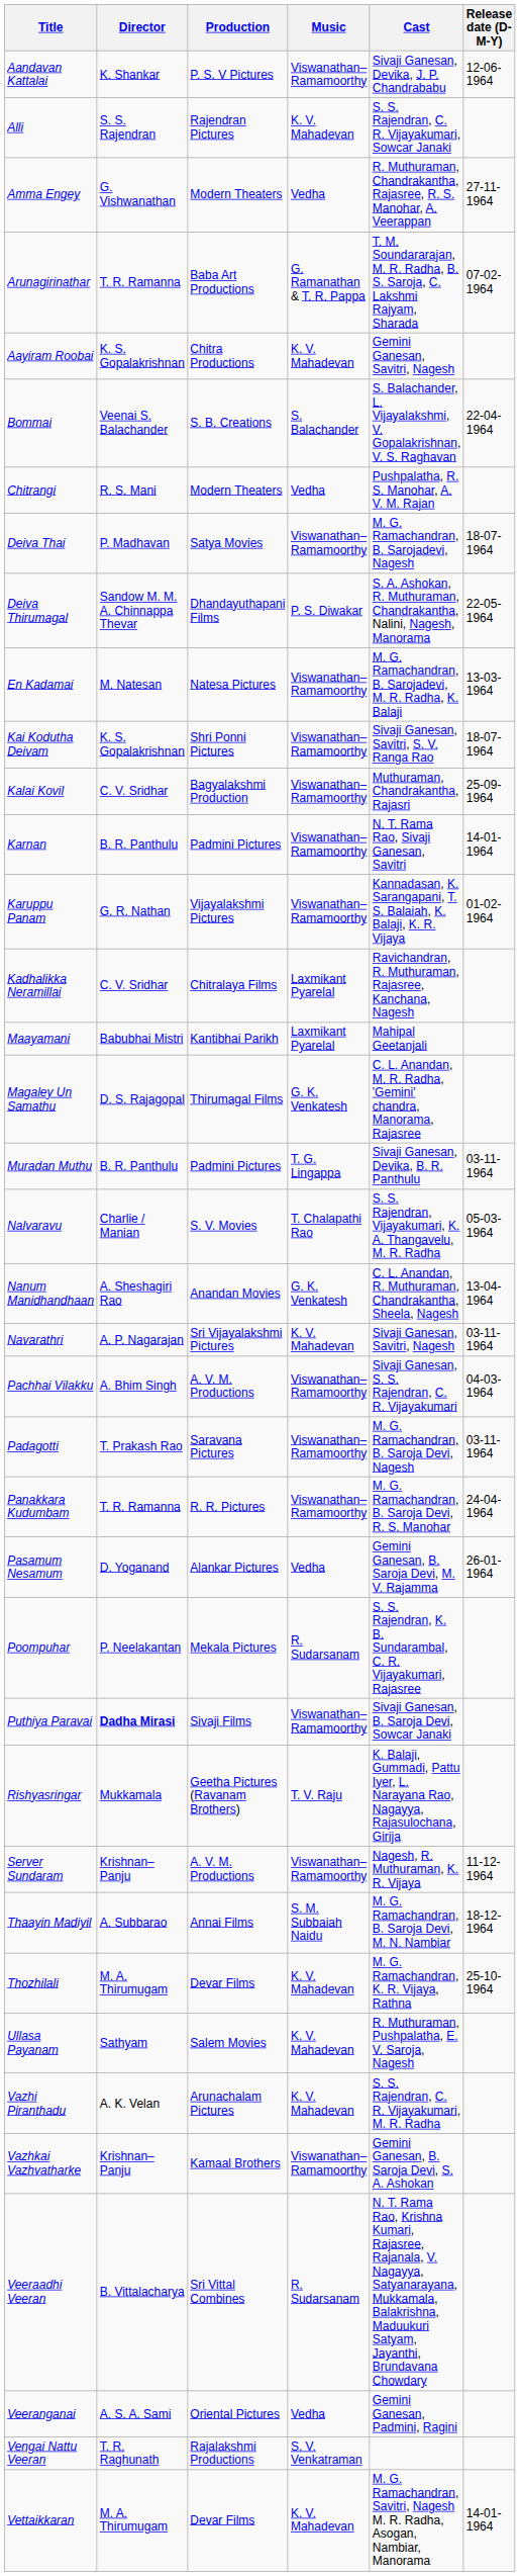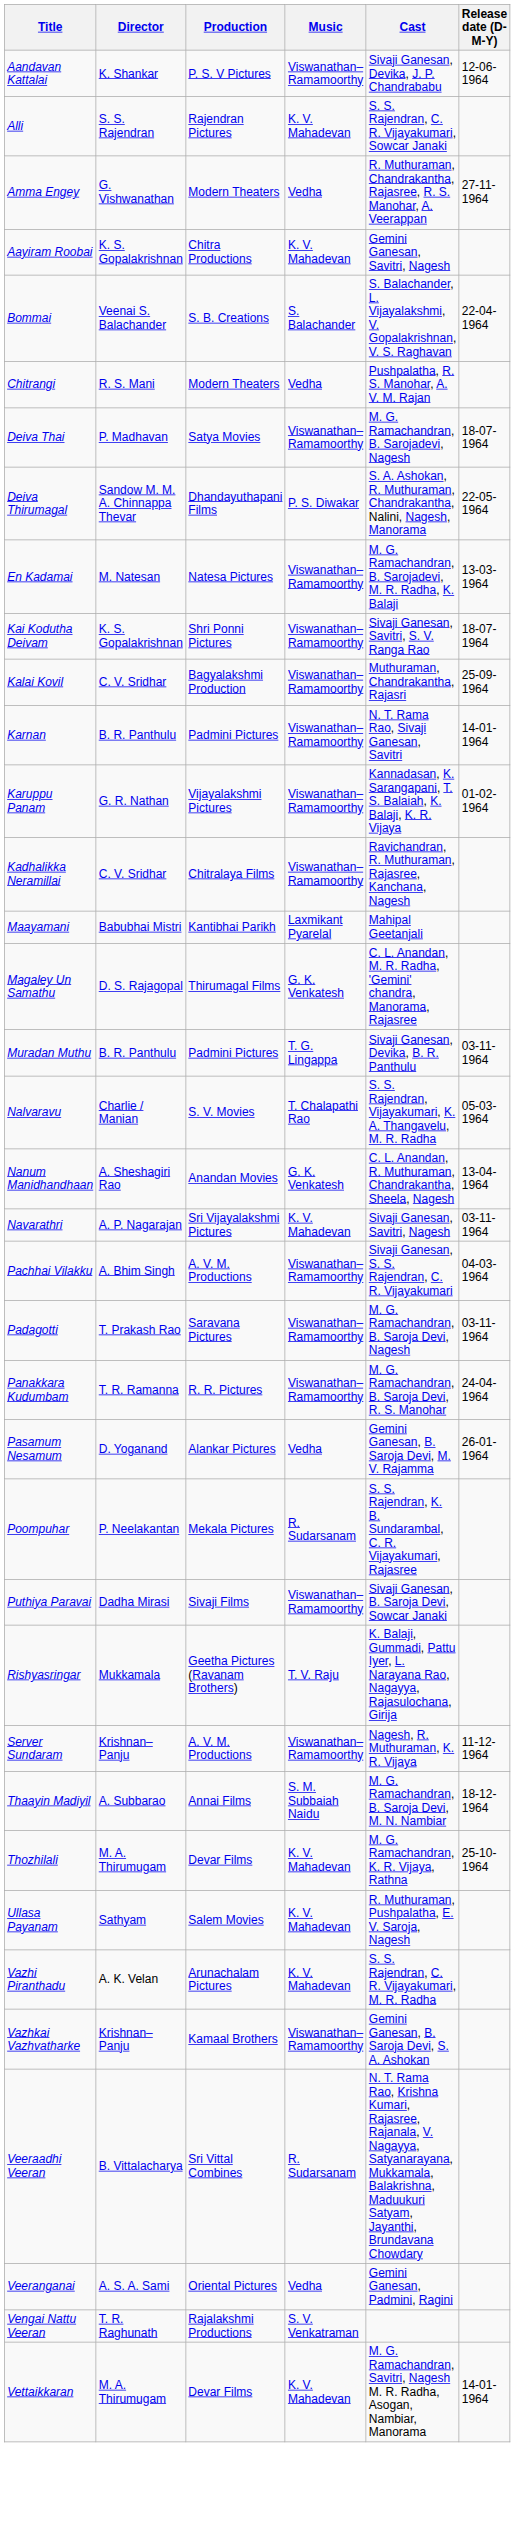 <table class="wikitable">
 <tr>
 <th><a href='#'>Title</a></th>
 <th><a href='#'>Director</a></th>
 <th><a href='#'>Production</a></th>
 <th><a href='#'>Music</a></th>
 <th><a href='#'>Cast</a></th>
 <th>Release date (D-M-Y)</th>
 </tr>
 <tr -->
 <td><em><a href='#'>Aandavan Kattalai</a></em></td>
 <td><a href='#'>K. Shankar</a></td>
 <td><a href='#'>P. S. V Pictures</a></td>
 <td><a href='#'>Viswanathan–Ramamoorthy</a></td>
 <td><a href='#'>Sivaji Ganesan</a>, <a href='#'>Devika</a>, <a href='#'>J. P. Chandrababu</a></td>
 <td>12-06-1964</td>
 </tr>
 <tr --->
 <td><em><a href='#'>Alli</a></em></td>
 <td><a href='#'>S. S. Rajendran</a></td>
 <td><a href='#'>Rajendran Pictures</a></td>
 <td><a href='#'>K. V. Mahadevan</a></td>
 <td><a href='#'>S. S. Rajendran</a>, <a href='#'>C. R. Vijayakumari</a>, <a href='#'>Sowcar Janaki</a></td>
 <td></td>
 </tr>
 <tr --->
 <td><em><a href='#'>Amma Engey</a></em></td>
 <td><a href='#'>G. Vishwanathan</a></td>
 <td><a href='#'>Modern Theaters</a></td>
 <td><a href='#'>Vedha</a></td>
 <td><a href='#'>R. Muthuraman</a>, <a href='#'>Chandrakantha</a>, <a href='#'>Rajasree</a>, <a href='#'>R. S. Manohar</a>, <a href='#'>A. Veerappan</a></td>
 <td>27-11-1964</td>
-</tr>
-<tr --->
-<td><em><a href='#'>Arunagirinathar</a></em></td>
-<td><a href='#'>T. R. Ramanna</a></td>
-<td><a href='#'>Baba Art Productions</a></td>
-<td><a href='#'>G. Ramanathan</a> & <a href='#'>T. R. Pappa</a></td>
-<td><a href='#'>T. M. Soundararajan</a>, <a href='#'>M. R. Radha</a>, <a href='#'>B. S. Saroja</a>, <a href='#'>C. Lakshmi Rajyam</a>, <a href='#'>Sharada</a></td>
-<td>07-02-1964</td>
 </tr>
 <tr --->
 <td><em><a href='#'>Aayiram Roobai</a></em></td>
 <td><a href='#'>K. S. Gopalakrishnan</a></td>
 <td><a href='#'>Chitra Productions</a></td>
 <td><a href='#'>K. V. Mahadevan</a></td>
 <td><a href='#'>Gemini Ganesan</a>, <a href='#'>Savitri</a>, <a href='#'>Nagesh</a></td>
 <td></td>
 </tr>
 <tr --->
 <td><em><a href='#'>Bommai</a></em></td>
 <td><a href='#'>Veenai S. Balachander</a></td>
 <td><a href='#'>S. B. Creations</a></td>
 <td><a href='#'>S. Balachander</a></td>
 <td><a href='#'>S. Balachander</a>, <a href='#'>L. Vijayalakshmi</a>, <a href='#'>V. Gopalakrishnan</a>, <a href='#'>V. S. Raghavan</a></td>
 <td>22-04-1964</td>
 </tr>
 <tr --->
 <td><em><a href='#'>Chitrangi</a></em></td>
 <td><a href='#'>R. S. Mani</a></td>
 <td><a href='#'>Modern Theaters</a></td>
 <td><a href='#'>Vedha</a></td>
 <td><a href='#'>Pushpalatha</a>, <a href='#'>R. S. Manohar</a>, <a href='#'>A. V. M. Rajan</a></td>
 <td></td>
 </tr>
 <tr --->
 <td><em><a href='#'>Deiva Thai</a></em></td>
 <td><a href='#'>P. Madhavan</a></td>
 <td><a href='#'>Satya Movies</a></td>
 <td><a href='#'>Viswanathan–Ramamoorthy</a></td>
 <td><a href='#'>M. G. Ramachandran</a>, <a href='#'>B. Sarojadevi</a>, <a href='#'>Nagesh</a></td>
 <td>18-07-1964</td>
 </tr>
 <tr --->
 <td><em><a href='#'>Deiva Thirumagal</a></em></td>
 <td><a href='#'>Sandow M. M. A. Chinnappa Thevar</a></td>
 <td><a href='#'>Dhandayuthapani Films</a></td>
 <td><a href='#'>P. S. Diwakar</a></td>
 <td><a href='#'>S. A. Ashokan</a>, <a href='#'>R. Muthuraman</a>, <a href='#'>Chandrakantha</a>, Nalini, <a href='#'>Nagesh</a>, <a href='#'>Manorama</a></td>
 <td>22-05-1964</td>
 </tr>
 <tr --->
 <td><em><a href='#'>En Kadamai</a></em></td>
 <td><a href='#'>M. Natesan</a></td>
 <td><a href='#'>Natesa Pictures</a></td>
 <td><a href='#'>Viswanathan–Ramamoorthy</a></td>
 <td><a href='#'>M. G. Ramachandran</a>, <a href='#'>B. Sarojadevi</a>, <a href='#'>M. R. Radha</a>, <a href='#'>K. Balaji</a></td>
 <td>13-03-1964</td>
 </tr>
 <tr --->
 <td><em><a href='#'>Kai Kodutha Deivam</a></em></td>
 <td><a href='#'>K. S. Gopalakrishnan</a></td>
 <td><a href='#'>Shri Ponni Pictures</a></td>
 <td><a href='#'>Viswanathan–Ramamoorthy</a></td>
 <td><a href='#'>Sivaji Ganesan</a>, <a href='#'>Savitri</a>, <a href='#'>S. V. Ranga Rao</a></td>
 <td>18-07-1964</td>
 </tr>
 <tr --->
 <td><em><a href='#'>Kalai Kovil</a></em></td>
 <td><a href='#'>C. V. Sridhar</a></td>
 <td><a href='#'>Bagyalakshmi Production</a></td>
 <td><a href='#'>Viswanathan–Ramamoorthy</a></td>
 <td><a href='#'>Muthuraman</a>, <a href='#'>Chandrakantha</a>, <a href='#'>Rajasri</a></td>
 <td>25-09-1964</td>
 </tr>
 <tr --->
 <td><em><a href='#'>Karnan</a></em></td>
 <td><a href='#'>B. R. Panthulu</a></td>
 <td><a href='#'>Padmini Pictures</a></td>
 <td><a href='#'>Viswanathan–Ramamoorthy</a></td>
 <td><a href='#'>N. T. Rama Rao</a>, <a href='#'>Sivaji Ganesan</a>, <a href='#'>Savitri</a></td>
 <td>14-01-1964</td>
 </tr>
 <tr --->
 <td><em><a href='#'>Karuppu Panam</a></em></td>
 <td><a href='#'>G. R. Nathan</a></td>
 <td><a href='#'>Vijayalakshmi Pictures</a></td>
 <td><a href='#'>Viswanathan–Ramamoorthy</a></td>
 <td><a href='#'>Kannadasan</a>, <a href='#'>K. Sarangapani</a>, <a href='#'>T. S. Balaiah</a>, <a href='#'>K. Balaji</a>, <a href='#'>K. R. Vijaya</a></td>
 <td>01-02-1964</td>
 </tr>
 <tr --->
 <td><em><a href='#'>Kadhalikka Neramillai</a></em></td>
 <td><a href='#'>C. V. Sridhar</a></td>
 <td><a href='#'>Chitralaya Films</a></td>
-<td><a href='#'>Laxmikant Pyarelal</a></td>
+<td><a href='#'>Viswanathan–Ramamoorthy</a></td>
 <td><a href='#'>Ravichandran</a>, <a href='#'>R. Muthuraman</a>, <a href='#'>Rajasree</a>, <a href='#'>Kanchana</a>, <a href='#'>Nagesh</a></td>
 <td></td>
 </tr>
 <tr --->
 <td><em><a href='#'>Maayamani</a><br></em></td>
 <td><a href='#'>Babubhai Mistri</a></td>
 <td><a href='#'>Kantibhai Parikh</a></td>
 <td><a href='#'>Laxmikant Pyarelal</a></td>
 <td><a href='#'>Mahipal</a><br><a href='#'>Geetanjali</a></td>
 <td></td>
 </tr>
 <tr --->
 <td><em><a href='#'>Magaley Un Samathu</a></em></td>
 <td><a href='#'>D. S. Rajagopal</a></td>
 <td><a href='#'>Thirumagal Films</a></td>
 <td><a href='#'>G. K. Venkatesh</a></td>
 <td><a href='#'>C. L. Anandan</a>, <a href='#'>M. R. Radha</a>, <a href='#'>'Gemini' chandra</a>, <a href='#'>Manorama</a>, <a href='#'>Rajasree</a></td>
 <td></td>
 </tr>
 <tr --->
 <td><em><a href='#'>Muradan Muthu</a></em></td>
 <td><a href='#'>B. R. Panthulu</a></td>
 <td><a href='#'>Padmini Pictures</a></td>
 <td><a href='#'>T. G. Lingappa</a></td>
 <td><a href='#'>Sivaji Ganesan</a>, <a href='#'>Devika</a>, <a href='#'>B. R. Panthulu</a></td>
 <td>03-11-1964</td>
 </tr>
 <tr --->
 <td><em><a href='#'>Nalvaravu</a></em></td>
 <td><a href='#'>Charlie / Manian</a></td>
 <td><a href='#'>S. V. Movies</a></td>
 <td><a href='#'>T. Chalapathi Rao</a></td>
 <td><a href='#'>S. S. Rajendran</a>, <a href='#'>Vijayakumari</a>, <a href='#'>K. A. Thangavelu</a>, <a href='#'>M. R. Radha</a></td>
 <td>05-03-1964</td>
 </tr>
 <tr --->
 <td><em><a href='#'>Nanum Manidhandhaan</a></em></td>
 <td><a href='#'>A. Sheshagiri Rao</a></td>
 <td><a href='#'>Anandan Movies</a></td>
 <td><a href='#'>G. K. Venkatesh</a></td>
 <td><a href='#'>C. L. Anandan</a>, <a href='#'>R. Muthuraman</a>, <a href='#'>Chandrakantha</a>, <a href='#'>Sheela</a>, <a href='#'>Nagesh</a></td>
 <td>13-04-1964</td>
 </tr>
 <tr --->
 <td><em><a href='#'>Navarathri</a></em></td>
 <td><a href='#'>A. P. Nagarajan</a></td>
 <td><a href='#'>Sri Vijayalakshmi Pictures</a></td>
 <td><a href='#'>K. V. Mahadevan</a></td>
 <td><a href='#'>Sivaji Ganesan</a>, <a href='#'>Savitri</a>, <a href='#'>Nagesh</a></td>
 <td>03-11-1964</td>
 </tr>
 <tr --->
 <td><em><a href='#'>Pachhai Vilakku</a></em></td>
 <td><a href='#'>A. Bhim Singh</a></td>
 <td><a href='#'>A. V. M. Productions</a></td>
 <td><a href='#'>Viswanathan–Ramamoorthy</a></td>
 <td><a href='#'>Sivaji Ganesan</a>, <a href='#'>S. S. Rajendran</a>, <a href='#'>C. R. Vijayakumari</a></td>
 <td>04-03-1964</td>
 </tr>
 <tr --->
 <td><em><a href='#'>Padagotti</a></em></td>
 <td><a href='#'>T. Prakash Rao</a></td>
 <td><a href='#'>Saravana Pictures</a></td>
 <td><a href='#'>Viswanathan–Ramamoorthy</a></td>
 <td><a href='#'>M. G. Ramachandran</a>, <a href='#'>B. Saroja Devi</a>, <a href='#'>Nagesh</a></td>
 <td>03-11-1964</td>
 </tr>
 <tr --->
 <td><em><a href='#'>Panakkara Kudumbam</a></em></td>
 <td><a href='#'>T. R. Ramanna</a></td>
 <td><a href='#'>R. R. Pictures</a></td>
 <td><a href='#'>Viswanathan–Ramamoorthy</a></td>
 <td><a href='#'>M. G. Ramachandran</a>, <a href='#'>B. Saroja Devi</a>, <a href='#'>R. S. Manohar</a></td>
 <td>24-04-1964</td>
 </tr>
 <tr --->
 <td><em><a href='#'>Pasamum Nesamum</a></em></td>
 <td><a href='#'>D. Yoganand</a></td>
 <td><a href='#'>Alankar Pictures</a></td>
 <td><a href='#'>Vedha</a></td>
 <td><a href='#'>Gemini Ganesan</a>, <a href='#'>B. Saroja Devi</a>, <a href='#'>M. V. Rajamma</a></td>
 <td>26-01-1964</td>
 </tr>
 <tr --->
 <td><em><a href='#'>Poompuhar</a></em></td>
 <td><a href='#'>P. Neelakantan</a></td>
 <td><a href='#'>Mekala Pictures</a></td>
 <td><a href='#'>R. Sudarsanam</a></td>
 <td><a href='#'>S. S. Rajendran</a>, <a href='#'>K. B. Sundarambal</a>, <a href='#'>C. R. Vijayakumari</a>, <a href='#'>Rajasree</a></td>
 <td></td>
 </tr>
 <tr --->
 <td><em><a href='#'>Puthiya Paravai</a></em></td>
-<td><strong><a href='#'>Dadha Mirasi</a></strong></td>
+<td><a href='#'>Dadha Mirasi</a></td>
 <td><a href='#'>Sivaji Films</a></td>
 <td><a href='#'>Viswanathan–Ramamoorthy</a></td>
 <td><a href='#'>Sivaji Ganesan</a>, <a href='#'>B. Saroja Devi</a>, <a href='#'>Sowcar Janaki</a></td>
 <td></td>
 </tr>
 <tr --->
 <td><em><a href='#'>Rishyasringar</a></em></td>
 <td><a href='#'>Mukkamala</a></td>
 <td><a href='#'>Geetha Pictures</a><br>(<a href='#'>Ravanam Brothers</a>)</td>
 <td><a href='#'>T. V. Raju</a></td>
 <td><a href='#'>K. Balaji</a>, <a href='#'>Gummadi</a>, <a href='#'>Pattu Iyer</a>, <a href='#'>L. Narayana Rao</a>, <a href='#'>Nagayya</a>, <a href='#'>Rajasulochana</a>, <a href='#'>Girija</a></td>
 <td></td>
 </tr>
 <tr --->
 <td><em><a href='#'>Server Sundaram</a></em></td>
 <td><a href='#'>Krishnan–Panju</a></td>
 <td><a href='#'>A. V. M. Productions</a></td>
 <td><a href='#'>Viswanathan–Ramamoorthy</a></td>
 <td><a href='#'>Nagesh</a>, <a href='#'>R. Muthuraman</a>, <a href='#'>K. R. Vijaya</a></td>
 <td>11-12-1964</td>
 </tr>
 <tr --->
 <td><em><a href='#'>Thaayin Madiyil</a></em></td>
 <td><a href='#'>A. Subbarao</a></td>
 <td><a href='#'>Annai Films</a></td>
 <td><a href='#'>S. M. Subbaiah Naidu</a></td>
 <td><a href='#'>M. G. Ramachandran</a>, <a href='#'>B. Saroja Devi</a>, <a href='#'>M. N. Nambiar</a></td>
 <td>18-12-1964</td>
 </tr>
 <tr --->
 <td><em><a href='#'>Thozhilali</a></em></td>
 <td><a href='#'>M. A. Thirumugam</a></td>
 <td><a href='#'>Devar Films</a></td>
 <td><a href='#'>K. V. Mahadevan</a></td>
 <td><a href='#'>M. G. Ramachandran</a>, <a href='#'>K. R. Vijaya</a>, <a href='#'>Rathna</a></td>
 <td>25-10-1964</td>
 </tr>
 <tr --->
 <td><em><a href='#'>Ullasa Payanam</a></em></td>
 <td><a href='#'>Sathyam</a></td>
 <td><a href='#'>Salem Movies</a></td>
 <td><a href='#'>K. V. Mahadevan</a></td>
 <td><a href='#'>R. Muthuraman</a>, <a href='#'>Pushpalatha</a>, <a href='#'>E. V. Saroja</a>, <a href='#'>Nagesh</a></td>
 <td></td>
 </tr>
 <tr --->
 <td><em><a href='#'>Vazhi Piranthadu</a></em></td>
 <td>A. K. Velan</td>
 <td><a href='#'>Arunachalam Pictures</a></td>
 <td><a href='#'>K. V. Mahadevan</a></td>
 <td><a href='#'>S. S. Rajendran</a>, <a href='#'>C. R. Vijayakumari</a>, <a href='#'>M. R. Radha</a></td>
 <td></td>
 </tr>
 <tr --->
 <td><em><a href='#'>Vazhkai Vazhvatharke</a></em></td>
 <td><a href='#'>Krishnan–Panju</a></td>
 <td><a href='#'>Kamaal Brothers</a></td>
 <td><a href='#'>Viswanathan–Ramamoorthy</a></td>
 <td><a href='#'>Gemini Ganesan</a>, <a href='#'>B. Saroja Devi</a>, <a href='#'>S. A. Ashokan</a></td>
 <td></td>
 </tr>
 <tr --->
 <td><em><a href='#'>Veeraadhi Veeran</a></em><br></td>
 <td><a href='#'>B. Vittalacharya</a><br></td>
 <td><a href='#'>Sri Vittal Combines</a></td>
 <td><a href='#'>R. Sudarsanam</a></td>
 <td><a href='#'>N. T. Rama Rao</a>, <a href='#'>Krishna Kumari</a>, <a href='#'>Rajasree</a>, <a href='#'>Rajanala</a>, <a href='#'>V. Nagayya</a>, <a href='#'>Satyanarayana</a>, <a href='#'>Mukkamala</a>, <a href='#'>Balakrishna</a>, <a href='#'>Maduukuri Satyam</a>, <a href='#'>Jayanthi</a>, <a href='#'>Brundavana Chowdary</a></td>
 <td></td>
 </tr>
 <tr --->
 <td><em><a href='#'>Veeranganai</a></em></td>
 <td><a href='#'>A. S. A. Sami</a></td>
 <td><a href='#'>Oriental Pictures</a></td>
 <td><a href='#'>Vedha</a></td>
 <td><a href='#'>Gemini Ganesan</a>, <a href='#'>Padmini</a>, <a href='#'>Ragini</a></td>
 <td></td>
 </tr>
 <tr --->
 <td><em><a href='#'>Vengai Nattu Veeran</a></em></td>
 <td><a href='#'>T. R. Raghunath</a></td>
 <td><a href='#'>Rajalakshmi Productions</a></td>
 <td><a href='#'>S. V. Venkatraman</a></td>
 <td></td>
 <td></td>
 </tr>
 <tr --->
 <td><em><a href='#'>Vettaikkaran</a></em></td>
 <td><a href='#'>M. A. Thirumugam</a></td>
 <td><a href='#'>Devar Films</a></td>
 <td><a href='#'>K. V. Mahadevan</a></td>
 <td><a href='#'>M. G. Ramachandran</a>, <a href='#'>Savitri</a>, <a href='#'>Nagesh</a> M. R. Radha, Asogan, Nambiar, Manorama</td>
 <td>14-01-1964</td>
 </tr>
 </table>
